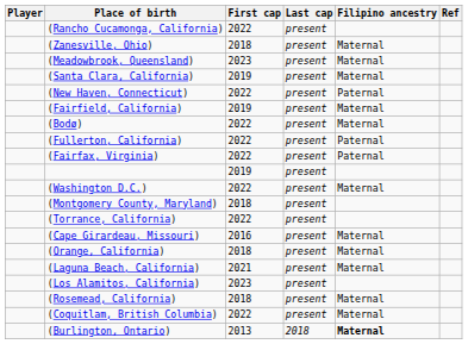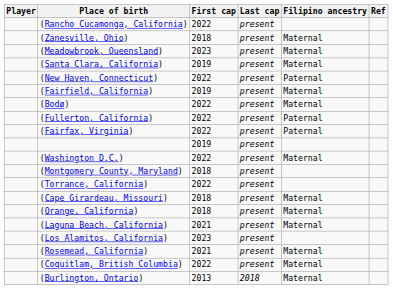 <table class="wikitable sortable">
 <tr>
 <th>Player</th>
 <th>Place of birth</th>
 <th>First cap</th>
 <th>Last cap</th>
 <th>Filipino ancestry</th>
 <th>Ref</th>
 </tr>
 <tr>
 <td></td>
 <td> (<a href='#'>Rancho Cucamonga, California</a>)</td>
 <td>2022</td>
 <td><em>present</em></td>
 <td></td>
 <td></td>
 </tr>
 <tr>
 <td></td>
 <td> (<a href='#'>Zanesville, Ohio</a>)</td>
 <td>2018</td>
 <td><em>present</em></td>
 <td>Maternal</td>
 <td></td>
 </tr>
 <tr>
 <td></td>
 <td> (<a href='#'>Meadowbrook, Queensland</a>)</td>
 <td>2023</td>
 <td><em>present</em></td>
 <td>Maternal</td>
 <td></td>
 </tr>
 <tr>
 <td></td>
 <td> (<a href='#'>Santa Clara, California</a>)</td>
 <td>2019</td>
 <td><em>present</em></td>
 <td>Maternal</td>
 <td></td>
 </tr>
 <tr>
 <td></td>
 <td> (<a href='#'>New Haven, Connecticut</a>)</td>
 <td>2022</td>
 <td><em>present</em></td>
 <td>Paternal</td>
 <td></td>
 </tr>
 <tr>
 <td></td>
 <td> (<a href='#'>Fairfield, California</a>)</td>
 <td>2019</td>
 <td><em>present</em></td>
 <td>Maternal</td>
 <td></td>
 </tr>
 <tr>
 <td></td>
 <td> (<a href='#'>Bodø</a>)</td>
 <td>2022</td>
 <td><em>present</em></td>
 <td>Maternal</td>
 <td></td>
 </tr>
 <tr>
 <td></td>
 <td> (<a href='#'>Fullerton, California</a>)</td>
 <td>2022</td>
 <td><em>present</em></td>
 <td>Paternal</td>
 <td></td>
 </tr>
 <tr>
 <td></td>
 <td> (<a href='#'>Fairfax, Virginia</a>)</td>
 <td>2022</td>
 <td><em>present</em></td>
 <td>Paternal</td>
 <td></td>
 </tr>
 <tr>
 <td></td>
 <td></td>
 <td>2019</td>
 <td><em>present</em></td>
 <td></td>
 <td></td>
 </tr>
 <tr>
 <td></td>
 <td> (<a href='#'>Washington D.C.</a>)</td>
 <td>2022</td>
 <td><em>present</em></td>
 <td>Maternal</td>
 <td></td>
 </tr>
 <tr>
 <td></td>
 <td> (<a href='#'>Montgomery County, Maryland</a>)</td>
 <td>2018</td>
 <td><em>present</em></td>
 <td></td>
 <td></td>
 </tr>
 <tr>
 <td></td>
 <td> (<a href='#'>Torrance, California</a>)</td>
 <td>2022</td>
 <td><em>present</em></td>
 <td></td>
 <td></td>
 </tr>
 <tr>
 <td></td>
 <td> (<a href='#'>Cape Girardeau, Missouri</a>)</td>
-<td>2016</td>
+<td>2018</td>
 <td><em>present</em></td>
 <td>Maternal</td>
 <td></td>
 </tr>
 <tr>
 <td></td>
 <td> (<a href='#'>Orange, California</a>)</td>
 <td>2018</td>
 <td><em>present</em></td>
 <td>Maternal</td>
 <td></td>
 </tr>
 <tr>
 <td></td>
 <td> (<a href='#'>Laguna Beach, California</a>)</td>
 <td>2021</td>
 <td><em>present</em></td>
 <td>Maternal</td>
 <td></td>
 </tr>
 <tr>
 <td></td>
 <td> (<a href='#'>Los Alamitos, California</a>)</td>
 <td>2023</td>
 <td><em>present</em></td>
 <td></td>
 <td></td>
 </tr>
 <tr>
 <td></td>
 <td> (<a href='#'>Rosemead, California</a>)</td>
-<td>2018</td>
+<td>2021</td>
 <td><em>present</em></td>
 <td>Maternal</td>
 <td></td>
 </tr>
 <tr>
 <td></td>
 <td> (<a href='#'>Coquitlam, British Columbia</a>)</td>
 <td>2022</td>
 <td><em>present</em></td>
 <td>Maternal</td>
 <td></td>
 </tr>
 <tr>
 <td></td>
 <td> (<a href='#'>Burlington, Ontario</a>)</td>
 <td>2013</td>
 <td><em>2018</em></td>
-<td><strong>Maternal</strong></td>
+<td>Maternal</td>
 <td></td>
 </tr>
 </table>
